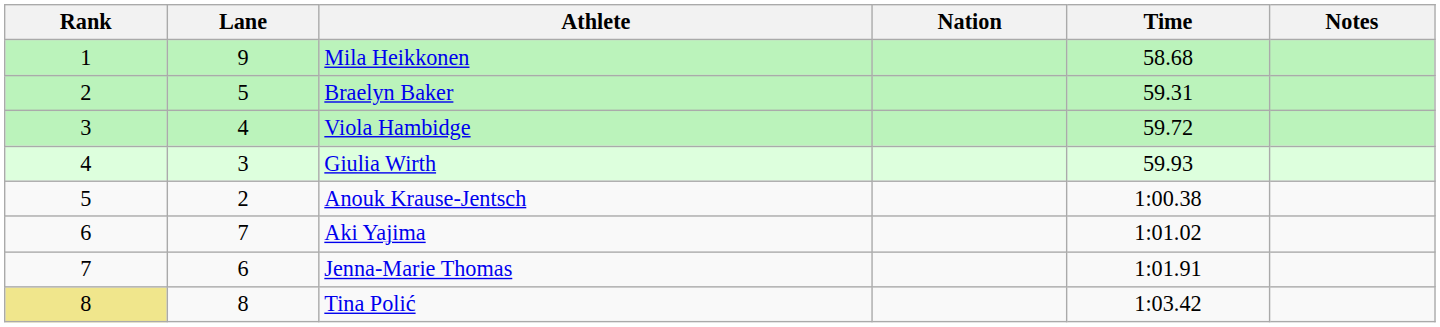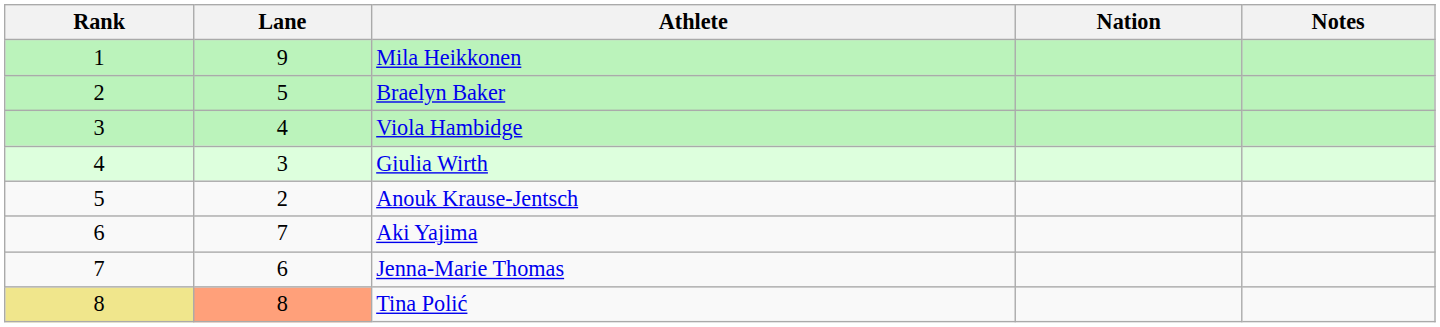 <table class="wikitable sortable" style="text-align:center;width: 65%;">
 <tr>
 <th scope="col">Rank</th>
 <th scope="col">Lane</th>
 <th scope="col">Athlete</th>
 <th scope="col">Nation</th>
-<th scope="col">Time</th>
 <th scope="col">Notes</th>
 </tr>
 <tr bgcolor=bbf3bb>
 <td>1</td>
 <td>9</td>
 <td align=left><a href='#'>Mila Heikkonen</a></td>
 <td align=left></td>
-<td>58.68</td>
 <td></td>
 </tr>
 <tr bgcolor=bbf3bb>
 <td>2</td>
 <td>5</td>
 <td align=left><a href='#'>Braelyn Baker</a></td>
 <td align=left></td>
-<td>59.31</td>
 <td></td>
 </tr>
 <tr bgcolor=bbf3bb>
 <td>3</td>
 <td>4</td>
 <td align=left><a href='#'>Viola Hambidge</a></td>
 <td align=left></td>
-<td>59.72</td>
 <td></td>
 </tr>
 <tr bgcolor=ddffdd>
 <td>4</td>
 <td>3</td>
 <td align=left><a href='#'>Giulia Wirth</a></td>
 <td align=left></td>
-<td>59.93</td>
 <td></td>
 </tr>
 <tr>
 <td>5</td>
 <td>2</td>
 <td align=left><a href='#'>Anouk Krause-Jentsch</a></td>
 <td align=left></td>
-<td>1:00.38</td>
 <td></td>
 </tr>
 <tr>
 <td>6</td>
 <td>7</td>
 <td align=left><a href='#'>Aki Yajima</a></td>
 <td align=left></td>
-<td>1:01.02</td>
 <td></td>
 </tr>
 <tr>
 <td>7</td>
 <td>6</td>
 <td align=left><a href='#'>Jenna-Marie Thomas</a></td>
 <td align=left></td>
-<td>1:01.91</td>
 <td></td>
 </tr>
 <tr>
 <td style="background: khaki;">8</td>
-<td>8</td>
+<td style="background: lightsalmon;">8</td>
 <td align=left><a href='#'>Tina Polić</a></td>
 <td align=left></td>
-<td>1:03.42</td>
 <td></td>
 </tr>
 </table>
